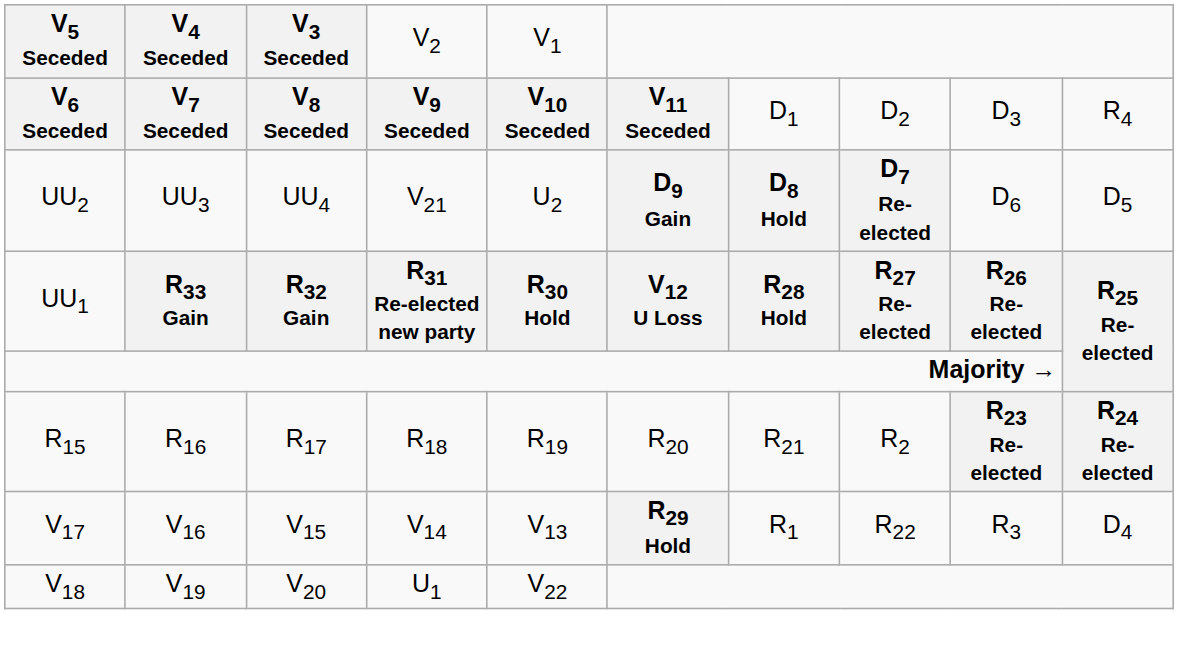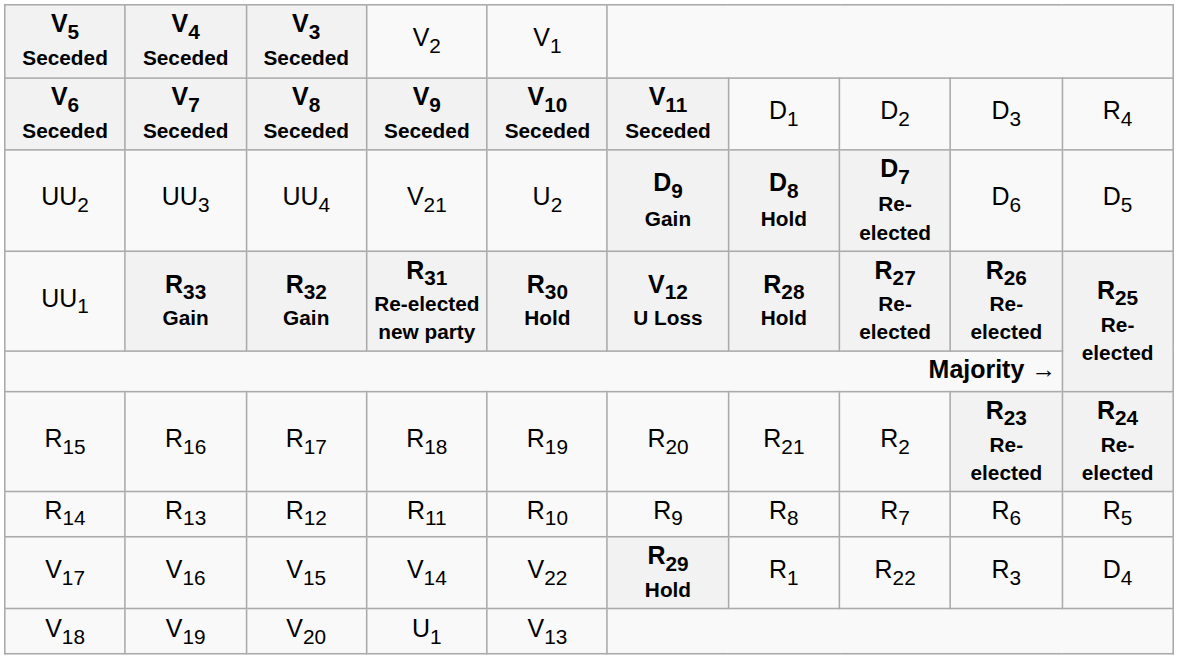 <table class="wikitable" style="text-align:center" width=750px>
 <tr>
 <th>V<sub>5</sub><br><small>Seceded</small></th>
 <th>V<sub>4</sub><br><small>Seceded</small></th>
 <th>V<sub>3</sub><br><small>Seceded</small></th>
 <td>V<sub>2</sub></td>
 <td>V<sub>1</sub></td>
 <td colspan=5></td>
 </tr>
 <tr>
 <th width=50px >V<sub>6</sub><br><small>Seceded</small></th>
 <th width=50px >V<sub>7</sub><br><small>Seceded</small></th>
 <th width=50px >V<sub>8</sub><br><small>Seceded</small></th>
 <th width=50px >V<sub>9</sub><br><small>Seceded</small></th>
 <th width=50px >V<sub>10</sub><br><small>Seceded</small></th>
 <th width=50px >V<sub>11</sub><br><small>Seceded</small></th>
 <td width=50px >D<sub>1</sub></td>
 <td width=50px >D<sub>2</sub></td>
 <td width=50px >D<sub>3</sub></td>
 <td>R<sub>4</sub></td>
 </tr>
 <tr>
 <td>UU<sub>2</sub></td>
 <td>UU<sub>3</sub></td>
 <td>UU<sub>4</sub></td>
 <td>V<sub>21</sub></td>
 <td>U<sub>2</sub></td>
 <th>D<sub>9</sub><br><small>Gain</small></th>
 <th>D<sub>8</sub><br><small>Hold</small></th>
 <th>D<sub>7</sub><br><small>Re-elected</small></th>
 <td>D<sub>6</sub></td>
 <td>D<sub>5</sub></td>
 </tr>
 <tr>
 <td>UU<sub>1</sub></td>
 <th>R<sub>33</sub><br><small>Gain</small></th>
 <th>R<sub>32</sub><br><small>Gain</small></th>
 <th>R<sub>31</sub><br><small>Re-elected<br>new party</small></th>
 <th>R<sub>30</sub><br><small>Hold</small></th>
 <th>V<sub>12</sub><br><small>U Loss</small></th>
 <th>R<sub>28</sub><br><small>Hold</small></th>
 <th>R<sub>27</sub><br><small>Re-elected</small></th>
 <th>R<sub>26</sub><br><small>Re-elected</small></th>
 <th rowspan=2 >R<sub>25</sub><br><small>Re-elected</small></th>
 </tr>
 <tr>
 <td colspan=9 align=right><strong>Majority →</strong></td>
 </tr>
 <tr>
 <td>R<sub>15</sub></td>
 <td>R<sub>16</sub></td>
 <td>R<sub>17</sub></td>
 <td>R<sub>18</sub></td>
 <td>R<sub>19</sub></td>
 <td>R<sub>20</sub></td>
 <td>R<sub>21</sub></td>
 <td>R<sub>2</sub></td>
 <th>R<sub>23</sub><br><small>Re-elected</small></th>
 <th>R<sub>24</sub><br><small>Re-elected</small></th>
 </tr>
 <tr>
+<td>R<sub>14</sub></td>
+<td>R<sub>13</sub></td>
+<td>R<sub>12</sub></td>
+<td>R<sub>11</sub></td>
+<td>R<sub>10</sub></td>
+<td>R<sub>9</sub></td>
+<td>R<sub>8</sub></td>
+<td>R<sub>7</sub></td>
+<td>R<sub>6</sub></td>
+<td>R<sub>5</sub></td>
+</tr>
+<tr>
 <td>V<sub>17</sub></td>
 <td>V<sub>16</sub></td>
 <td>V<sub>15</sub></td>
 <td>V<sub>14</sub></td>
-<td>V<sub>13</sub></td>
+<td>V<sub>22</sub></td>
 <th>R<sub>29</sub><br><small>Hold</small></th>
 <td>R<sub>1</sub></td>
 <td>R<sub>22</sub></td>
 <td>R<sub>3</sub></td>
 <td width=50px >D<sub>4</sub></td>
 </tr>
 <tr>
 <td>V<sub>18</sub></td>
 <td>V<sub>19</sub></td>
 <td>V<sub>20</sub></td>
 <td>U<sub>1</sub></td>
-<td>V<sub>22</sub></td>
+<td>V<sub>13</sub></td>
 <td colspan=5></td>
 </tr>
 </table>
